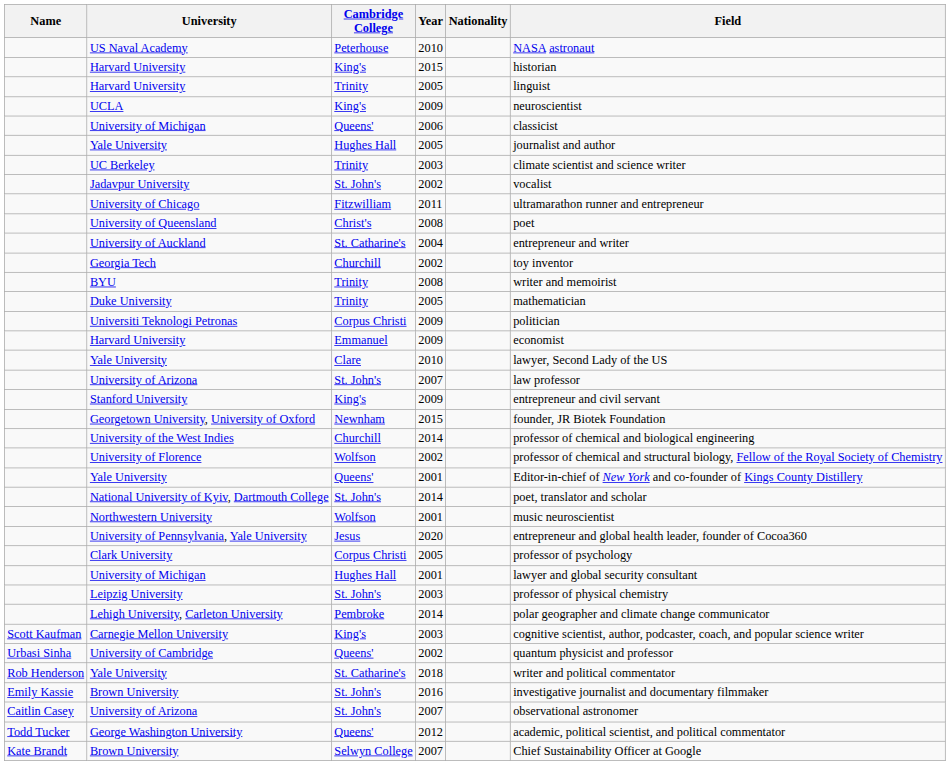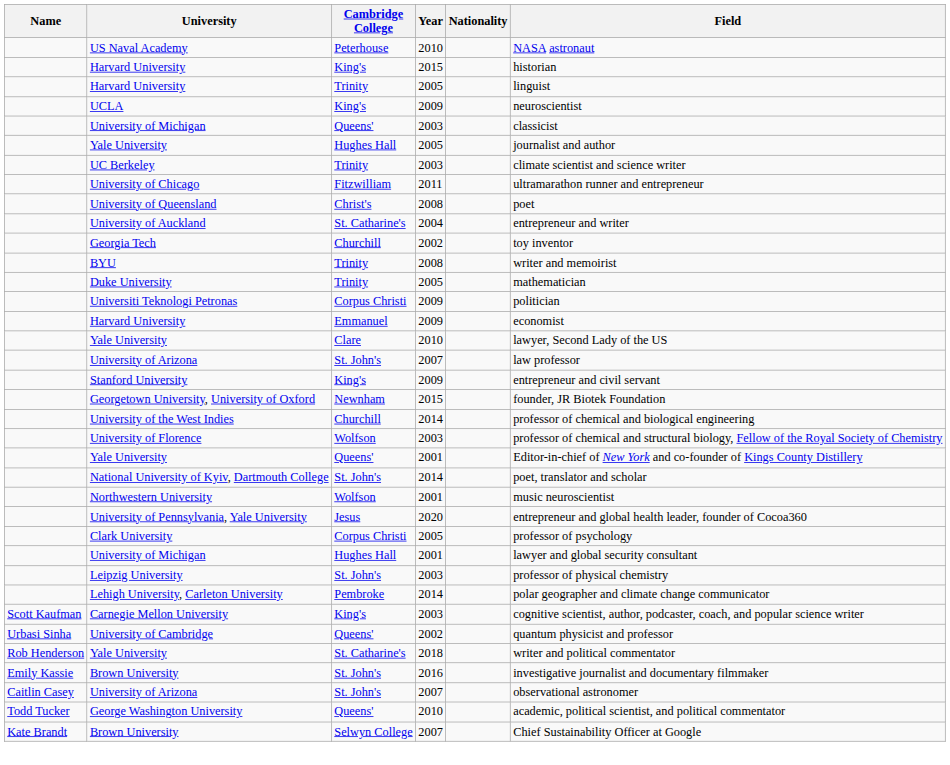 <table class="wikitable sortable">
 <tr>
 <th>Name</th>
 <th>University</th>
 <th><a href='#'>Cambridge<br>College</a></th>
 <th>Year</th>
 <th>Nationality</th>
 <th>Field</th>
 </tr>
 <tr>
 <td></td>
 <td><a href='#'>US Naval Academy</a></td>
 <td><a href='#'>Peterhouse</a></td>
 <td>2010</td>
 <td></td>
 <td><a href='#'>NASA</a> <a href='#'>astronaut</a></td>
 </tr>
 <tr>
 <td></td>
 <td><a href='#'>Harvard University</a></td>
 <td><a href='#'>King's</a></td>
 <td>2015</td>
 <td></td>
 <td>historian</td>
 </tr>
 <tr>
 <td></td>
 <td><a href='#'>Harvard University</a></td>
 <td><a href='#'>Trinity</a></td>
 <td>2005</td>
 <td></td>
 <td>linguist</td>
 </tr>
 <tr>
 <td></td>
 <td><a href='#'>UCLA</a></td>
 <td><a href='#'>King's</a></td>
 <td>2009</td>
 <td></td>
 <td>neuroscientist</td>
 </tr>
 <tr>
 <td></td>
 <td><a href='#'>University of Michigan</a></td>
 <td><a href='#'>Queens'</a></td>
-<td>2006</td>
+<td>2003</td>
 <td></td>
 <td>classicist</td>
 </tr>
 <tr>
 <td></td>
 <td><a href='#'>Yale University</a></td>
 <td><a href='#'>Hughes Hall</a></td>
 <td>2005</td>
 <td></td>
 <td>journalist and author</td>
 </tr>
 <tr>
 <td></td>
 <td><a href='#'>UC Berkeley</a></td>
 <td><a href='#'>Trinity</a></td>
 <td>2003</td>
 <td></td>
 <td>climate scientist and science writer</td>
-</tr>
-<tr>
-<td></td>
-<td><a href='#'>Jadavpur University</a></td>
-<td><a href='#'>St. John's</a></td>
-<td>2002</td>
-<td></td>
-<td>vocalist</td>
 </tr>
 <tr>
 <td></td>
 <td><a href='#'>University of Chicago</a></td>
 <td><a href='#'>Fitzwilliam</a></td>
 <td>2011</td>
 <td></td>
 <td>ultramarathon runner and entrepreneur</td>
 </tr>
 <tr>
 <td></td>
 <td><a href='#'>University of Queensland</a></td>
 <td><a href='#'>Christ's</a></td>
 <td>2008</td>
 <td></td>
 <td>poet</td>
 </tr>
 <tr>
 <td></td>
 <td><a href='#'>University of Auckland</a></td>
 <td><a href='#'>St. Catharine's</a></td>
 <td>2004</td>
 <td></td>
 <td>entrepreneur and writer</td>
 </tr>
 <tr>
 <td></td>
 <td><a href='#'>Georgia Tech</a></td>
 <td><a href='#'>Churchill</a></td>
 <td>2002</td>
 <td></td>
 <td>toy inventor</td>
 </tr>
 <tr>
 <td></td>
 <td><a href='#'>BYU</a></td>
 <td><a href='#'>Trinity</a></td>
 <td>2008</td>
 <td></td>
 <td>writer and memoirist</td>
 </tr>
 <tr>
 <td></td>
 <td><a href='#'>Duke University</a></td>
 <td><a href='#'>Trinity</a></td>
 <td>2005</td>
 <td></td>
 <td>mathematician</td>
 </tr>
 <tr>
 <td></td>
 <td><a href='#'>Universiti Teknologi Petronas</a></td>
 <td><a href='#'>Corpus Christi</a></td>
 <td>2009</td>
 <td></td>
 <td>politician</td>
 </tr>
 <tr>
 <td></td>
 <td><a href='#'>Harvard University</a></td>
 <td><a href='#'>Emmanuel</a></td>
 <td>2009</td>
 <td></td>
 <td>economist</td>
 </tr>
 <tr>
 <td></td>
 <td><a href='#'>Yale University</a></td>
 <td><a href='#'>Clare</a></td>
 <td>2010</td>
 <td></td>
 <td>lawyer, Second Lady of the US</td>
 </tr>
 <tr>
 <td></td>
 <td><a href='#'>University of Arizona</a></td>
 <td><a href='#'>St. John's</a></td>
 <td>2007</td>
 <td></td>
 <td>law professor</td>
 </tr>
 <tr>
 <td></td>
 <td><a href='#'>Stanford University</a></td>
 <td><a href='#'>King's</a></td>
 <td>2009</td>
 <td></td>
 <td>entrepreneur and civil servant</td>
 </tr>
 <tr>
 <td></td>
 <td><a href='#'>Georgetown University</a>, <a href='#'>University of Oxford</a></td>
 <td><a href='#'>Newnham</a></td>
 <td>2015</td>
 <td></td>
 <td>founder, JR Biotek Foundation</td>
 </tr>
 <tr>
 <td></td>
 <td><a href='#'>University of the West Indies</a></td>
 <td><a href='#'>Churchill</a></td>
 <td>2014</td>
 <td></td>
 <td>professor of chemical and biological engineering</td>
 </tr>
 <tr>
 <td></td>
 <td><a href='#'>University of Florence</a></td>
 <td><a href='#'>Wolfson</a></td>
-<td>2002</td>
+<td>2003</td>
 <td></td>
 <td>professor of chemical and structural biology, <a href='#'>Fellow of the Royal Society of Chemistry</a></td>
 </tr>
 <tr>
 <td></td>
 <td><a href='#'>Yale University</a></td>
 <td><a href='#'>Queens'</a></td>
 <td>2001</td>
 <td></td>
 <td>Editor-in-chief of <em><a href='#'>New York</a></em> and co-founder of <a href='#'>Kings County Distillery</a></td>
 </tr>
 <tr>
 <td></td>
 <td><a href='#'>National University of Kyiv</a>, <a href='#'>Dartmouth College</a></td>
 <td><a href='#'>St. John's</a></td>
 <td>2014</td>
 <td></td>
 <td>poet, translator and scholar</td>
 </tr>
 <tr>
 <td></td>
 <td><a href='#'>Northwestern University</a></td>
 <td><a href='#'>Wolfson</a></td>
 <td>2001</td>
 <td></td>
 <td>music neuroscientist</td>
 </tr>
 <tr>
 <td></td>
 <td><a href='#'>University of Pennsylvania</a>, <a href='#'>Yale University</a></td>
 <td><a href='#'>Jesus</a></td>
 <td>2020</td>
 <td></td>
 <td>entrepreneur and global health leader, founder of Cocoa360</td>
 </tr>
 <tr>
 <td></td>
 <td><a href='#'>Clark University</a></td>
 <td><a href='#'>Corpus Christi</a></td>
 <td>2005</td>
 <td></td>
 <td>professor of psychology</td>
 </tr>
 <tr>
 <td></td>
 <td><a href='#'>University of Michigan</a></td>
 <td><a href='#'>Hughes Hall</a></td>
 <td>2001</td>
 <td></td>
 <td>lawyer and global security consultant</td>
 </tr>
 <tr>
 <td></td>
 <td><a href='#'>Leipzig University</a></td>
 <td><a href='#'>St. John's</a></td>
 <td>2003</td>
 <td></td>
 <td>professor of physical chemistry</td>
 </tr>
 <tr>
 <td></td>
 <td><a href='#'>Lehigh University</a>, <a href='#'>Carleton University</a></td>
 <td><a href='#'>Pembroke</a></td>
 <td>2014</td>
 <td></td>
 <td>polar geographer and climate change communicator</td>
 </tr>
 <tr>
 <td><a href='#'>Scott Kaufman</a></td>
 <td><a href='#'>Carnegie Mellon University</a></td>
 <td><a href='#'>King's</a></td>
 <td>2003</td>
 <td></td>
 <td>cognitive scientist, author, podcaster, coach, and popular science writer</td>
 </tr>
 <tr>
 <td><a href='#'>Urbasi Sinha</a></td>
 <td><a href='#'>University of Cambridge</a></td>
 <td><a href='#'>Queens'</a></td>
 <td>2002</td>
 <td></td>
 <td>quantum physicist and professor</td>
 </tr>
 <tr>
 <td><a href='#'>Rob Henderson</a></td>
 <td><a href='#'>Yale University</a></td>
 <td><a href='#'>St. Catharine's</a></td>
 <td>2018</td>
 <td></td>
 <td>writer and political commentator</td>
 </tr>
 <tr>
 <td><a href='#'>Emily Kassie</a></td>
 <td><a href='#'>Brown University</a></td>
 <td><a href='#'>St. John's</a></td>
 <td>2016</td>
 <td></td>
 <td>investigative journalist and documentary filmmaker</td>
 </tr>
 <tr>
 <td><a href='#'>Caitlin Casey</a></td>
 <td><a href='#'>University of Arizona</a></td>
 <td><a href='#'>St. John's</a></td>
 <td>2007</td>
 <td></td>
 <td>observational astronomer</td>
 </tr>
 <tr>
 <td><a href='#'>Todd Tucker</a></td>
 <td><a href='#'>George Washington University</a></td>
 <td><a href='#'>Queens'</a></td>
-<td>2012</td>
+<td>2010</td>
 <td></td>
 <td>academic, political scientist, and political commentator</td>
 </tr>
 <tr>
 <td><a href='#'>Kate Brandt</a></td>
 <td><a href='#'>Brown University</a></td>
 <td><a href='#'>Selwyn College</a></td>
 <td>2007</td>
 <td></td>
 <td>Chief Sustainability Officer at Google</td>
 </tr>
 </table>
